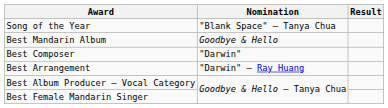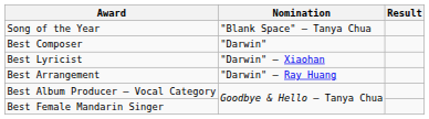 <table class="wikitable">
 <tr>
 <th>Award</th>
 <th>Nomination</th>
 <th>Result</th>
 </tr>
 <tr>
 <td>Song of the Year</td>
 <td>"Blank Space" – Tanya Chua</td>
 <td></td>
 </tr>
 <tr>
-<td>Best Mandarin Album</td>
-<td><em>Goodbye & Hello</em></td>
+<td>Best Composer</td>
+<td>"Darwin"</td>
 <td></td>
 </tr>
 <tr>
-<td>Best Composer</td>
-<td>"Darwin"</td>
+<td>Best Lyricist</td>
+<td>"Darwin" – <a href='#'>Xiaohan</a></td>
 <td></td>
 </tr>
 <tr>
 <td>Best Arrangement</td>
 <td>"Darwin" – <a href='#'>Ray Huang</a></td>
 <td></td>
 </tr>
 <tr>
 <td>Best Album Producer – Vocal Category</td>
 <td rowspan="2"><em>Goodbye & Hello</em> – Tanya Chua</td>
 <td></td>
 </tr>
 <tr>
 <td>Best Female Mandarin Singer</td>
 <td></td>
 </tr>
 </table>
